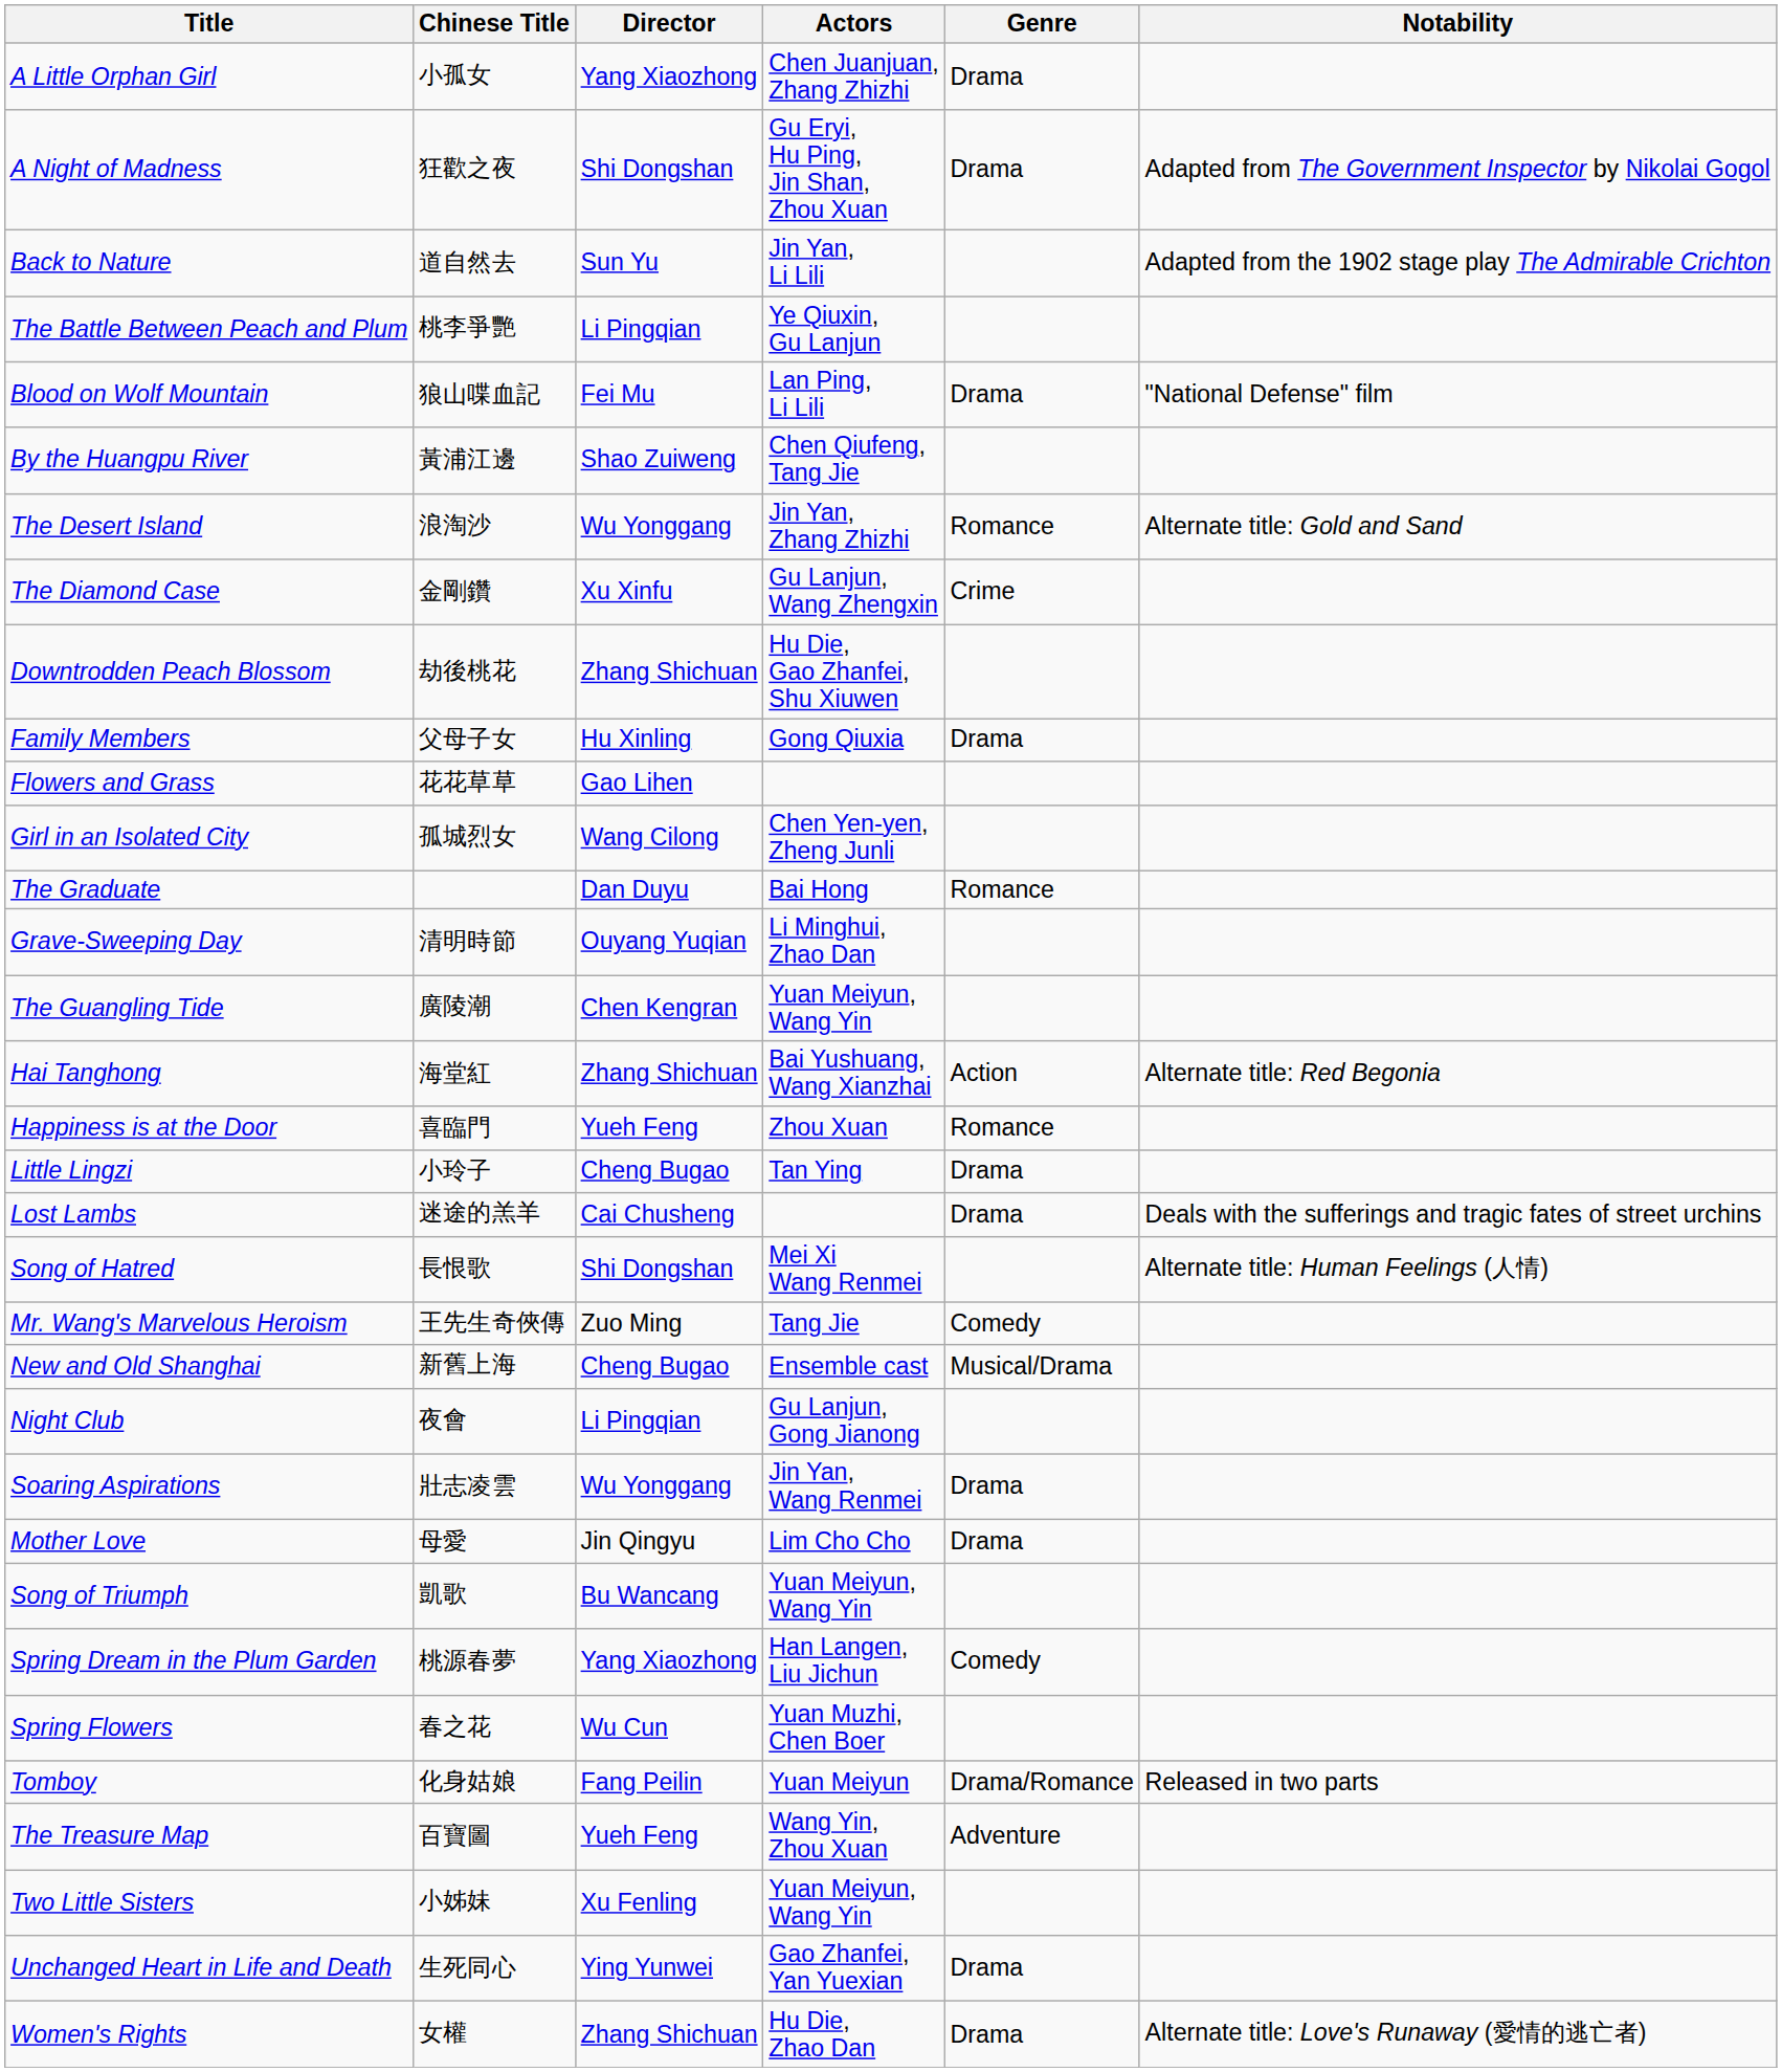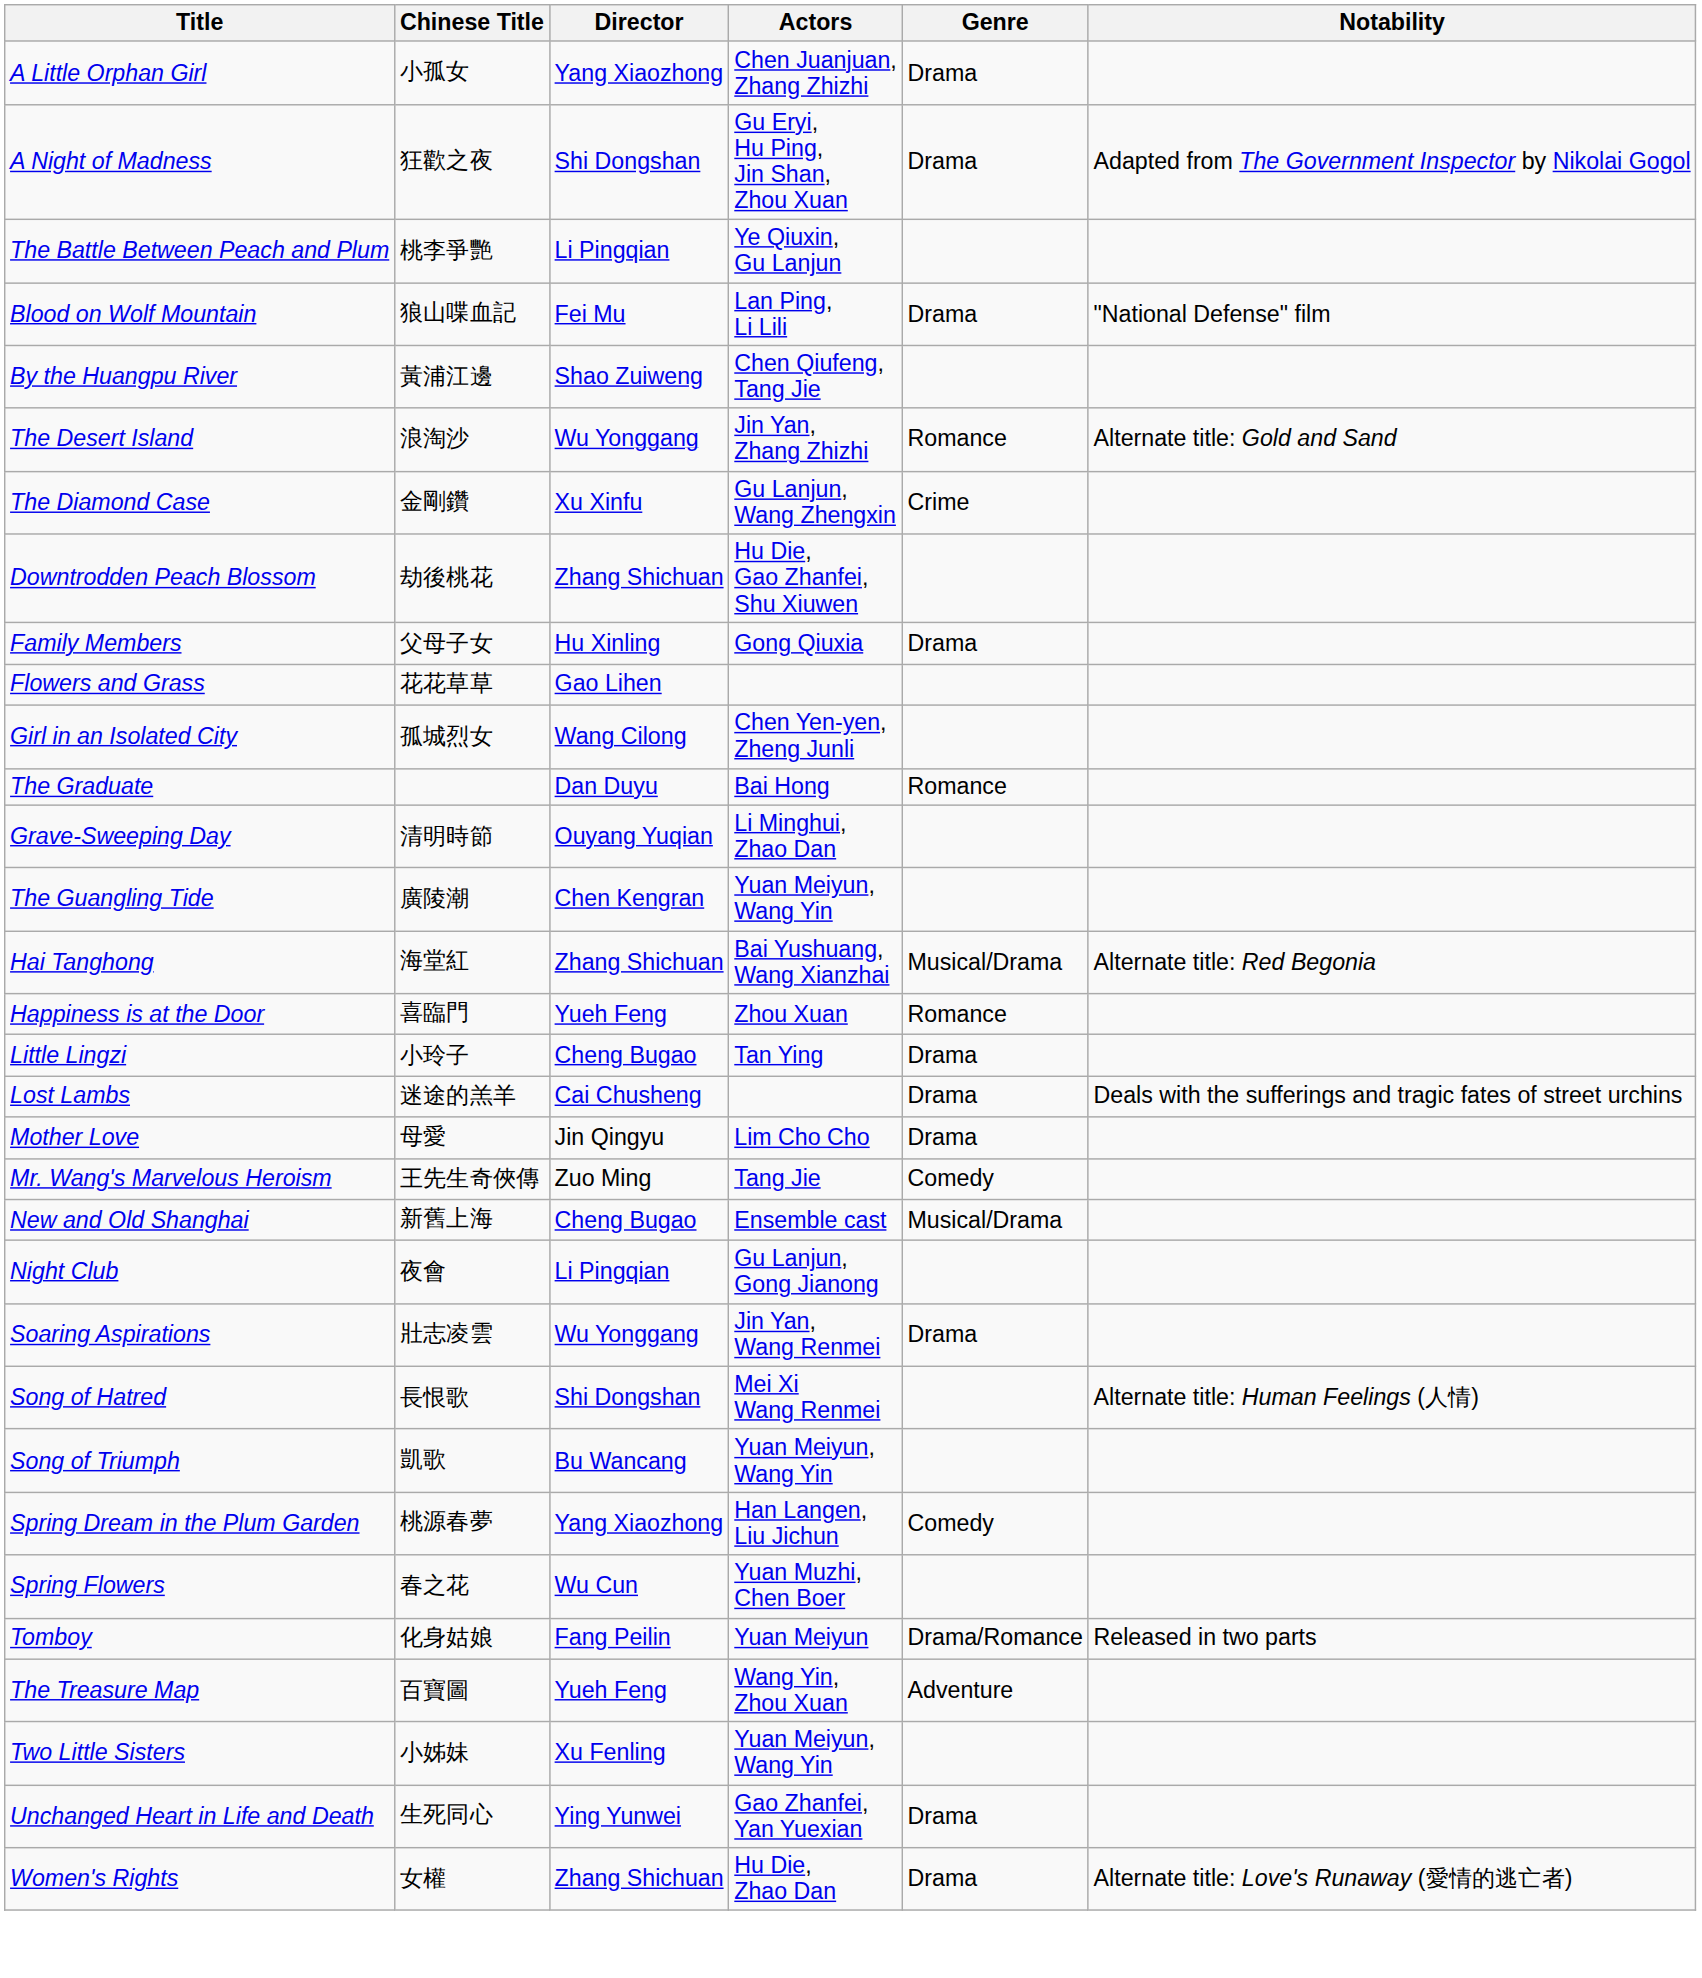 <table class="wikitable">
 <tr>
 <th>Title</th>
 <th>Chinese Title</th>
 <th>Director</th>
 <th>Actors</th>
 <th>Genre</th>
 <th>Notability</th>
 </tr>
 <tr>
 <td><em><a href='#'>A Little Orphan Girl</a></em></td>
 <td>小孤女</td>
 <td><a href='#'>Yang Xiaozhong</a></td>
 <td><a href='#'>Chen Juanjuan</a>,<br><a href='#'>Zhang Zhizhi</a></td>
 <td>Drama</td>
 <td></td>
 </tr>
 <tr>
 <td><em><a href='#'>A Night of Madness</a></em></td>
 <td>狂歡之夜</td>
 <td><a href='#'>Shi Dongshan</a></td>
 <td><a href='#'>Gu Eryi</a>,<br><a href='#'>Hu Ping</a>,<br><a href='#'>Jin Shan</a>,<br><a href='#'>Zhou Xuan</a></td>
 <td>Drama</td>
 <td>Adapted from <em><a href='#'>The Government Inspector</a></em> by <a href='#'>Nikolai Gogol</a></td>
-</tr>
-<tr>
-<td><em><a href='#'>Back to Nature</a></em></td>
-<td>道自然去</td>
-<td><a href='#'>Sun Yu</a></td>
-<td><a href='#'>Jin Yan</a>,<br><a href='#'>Li Lili</a></td>
-<td></td>
-<td>Adapted from the 1902 stage play <em><a href='#'>The Admirable Crichton</a></em></td>
 </tr>
 <tr>
 <td><em><a href='#'>The Battle Between Peach and Plum</a></em></td>
 <td>桃李爭艷</td>
 <td><a href='#'>Li Pingqian</a></td>
 <td><a href='#'>Ye Qiuxin</a>,<br><a href='#'>Gu Lanjun</a></td>
 <td></td>
 <td></td>
 </tr>
 <tr>
 <td><em><a href='#'>Blood on Wolf Mountain</a></em></td>
 <td>狼山喋血記</td>
 <td><a href='#'>Fei Mu</a></td>
 <td><a href='#'>Lan Ping</a>,<br><a href='#'>Li Lili</a></td>
 <td>Drama</td>
 <td>"National Defense" film</td>
 </tr>
 <tr>
 <td><em><a href='#'>By the Huangpu River</a></em></td>
 <td>黃浦江邊</td>
 <td><a href='#'>Shao Zuiweng</a></td>
 <td><a href='#'>Chen Qiufeng</a>,<br><a href='#'>Tang Jie</a></td>
 <td></td>
 <td></td>
 </tr>
 <tr>
 <td><em><a href='#'>The Desert Island</a></em></td>
 <td>浪淘沙</td>
 <td><a href='#'>Wu Yonggang</a></td>
 <td><a href='#'>Jin Yan</a>,<br><a href='#'>Zhang Zhizhi</a></td>
 <td>Romance</td>
 <td>Alternate title:  <em>Gold and Sand</em></td>
 </tr>
 <tr>
 <td><em><a href='#'>The Diamond Case</a></em></td>
 <td>金剛鑽</td>
 <td><a href='#'>Xu Xinfu</a></td>
 <td><a href='#'>Gu Lanjun</a>,<br><a href='#'>Wang Zhengxin</a></td>
 <td>Crime</td>
 <td></td>
 </tr>
 <tr>
 <td><em><a href='#'>Downtrodden Peach Blossom</a></em></td>
 <td>劫後桃花</td>
 <td><a href='#'>Zhang Shichuan</a></td>
 <td><a href='#'>Hu Die</a>,<br><a href='#'>Gao Zhanfei</a>,<br><a href='#'>Shu Xiuwen</a></td>
 <td></td>
 <td></td>
 </tr>
 <tr>
 <td><em><a href='#'>Family Members</a></em></td>
 <td>父母子女</td>
 <td><a href='#'>Hu Xinling</a></td>
 <td><a href='#'>Gong Qiuxia</a></td>
 <td>Drama</td>
 <td></td>
 </tr>
 <tr>
 <td><em><a href='#'>Flowers and Grass</a></em></td>
 <td>花花草草</td>
 <td><a href='#'>Gao Lihen</a></td>
 <td></td>
 <td></td>
 <td></td>
 </tr>
 <tr>
 <td><em><a href='#'>Girl in an Isolated City</a></em></td>
 <td>孤城烈女</td>
 <td><a href='#'>Wang Cilong</a></td>
 <td><a href='#'>Chen Yen-yen</a>,<br><a href='#'>Zheng Junli</a></td>
 <td></td>
 <td></td>
 </tr>
 <tr>
 <td><em><a href='#'>The Graduate</a></em></td>
 <td></td>
 <td><a href='#'>Dan Duyu</a></td>
 <td><a href='#'>Bai Hong</a></td>
 <td>Romance</td>
 <td></td>
 </tr>
 <tr>
 <td><em><a href='#'>Grave-Sweeping Day</a></em></td>
 <td>清明時節</td>
 <td><a href='#'>Ouyang Yuqian</a></td>
 <td><a href='#'>Li Minghui</a>,<br><a href='#'>Zhao Dan</a></td>
 <td></td>
 <td></td>
 </tr>
 <tr>
 <td><em><a href='#'>The Guangling Tide</a></em></td>
 <td>廣陵潮</td>
 <td><a href='#'>Chen Kengran</a></td>
 <td><a href='#'>Yuan Meiyun</a>,<br><a href='#'>Wang Yin</a></td>
 <td></td>
 <td></td>
 </tr>
 <tr>
 <td><em><a href='#'>Hai Tanghong</a></em></td>
 <td>海堂紅</td>
 <td><a href='#'>Zhang Shichuan</a></td>
 <td><a href='#'>Bai Yushuang</a>,<br><a href='#'>Wang Xianzhai</a></td>
-<td>Action</td>
+<td>Musical/Drama</td>
 <td>Alternate title:  <em>Red Begonia</em></td>
 </tr>
 <tr>
 <td><em><a href='#'>Happiness is at the Door</a></em></td>
 <td>喜臨門</td>
 <td><a href='#'>Yueh Feng</a></td>
 <td><a href='#'>Zhou Xuan</a></td>
 <td>Romance</td>
 <td></td>
 </tr>
 <tr>
 <td><em><a href='#'>Little Lingzi</a></em></td>
 <td>小玲子</td>
 <td><a href='#'>Cheng Bugao</a></td>
 <td><a href='#'>Tan Ying</a></td>
 <td>Drama</td>
 <td></td>
 </tr>
 <tr>
 <td><em><a href='#'>Lost Lambs</a></em></td>
 <td>迷途的羔羊</td>
 <td><a href='#'>Cai Chusheng</a></td>
 <td></td>
 <td>Drama</td>
 <td>Deals with the sufferings and tragic fates of street urchins</td>
 </tr>
 <tr>
-<td><em><a href='#'>Song of Hatred</a></em></td>
-<td>長恨歌</td>
-<td><a href='#'>Shi Dongshan</a></td>
-<td><a href='#'>Mei Xi</a><br><a href='#'>Wang Renmei</a></td>
+<td><em><a href='#'>Mother Love</a></em></td>
+<td>母愛</td>
+<td>Jin Qingyu</td>
+<td><a href='#'>Lim Cho Cho</a></td>
+<td>Drama</td>
 <td></td>
-<td>Alternate title:  <em>Human Feelings</em> (人情)</td>
 </tr>
 <tr>
 <td><em><a href='#'>Mr. Wang's Marvelous Heroism</a></em></td>
 <td>王先生奇俠傳</td>
 <td>Zuo Ming</td>
 <td><a href='#'>Tang Jie</a></td>
 <td>Comedy</td>
 <td></td>
 </tr>
 <tr>
 <td><em><a href='#'>New and Old Shanghai</a></em></td>
 <td>新舊上海</td>
 <td><a href='#'>Cheng Bugao</a></td>
 <td><a href='#'>Ensemble cast</a></td>
 <td>Musical/Drama</td>
 <td></td>
 </tr>
 <tr>
 <td><em><a href='#'>Night Club</a></em></td>
 <td>夜會</td>
 <td><a href='#'>Li Pingqian</a></td>
 <td><a href='#'>Gu Lanjun</a>,<br><a href='#'>Gong Jianong</a></td>
 <td></td>
 <td></td>
 </tr>
 <tr>
 <td><em><a href='#'>Soaring Aspirations</a></em></td>
 <td>壯志凌雲</td>
 <td><a href='#'>Wu Yonggang</a></td>
 <td><a href='#'>Jin Yan</a>,<br> <a href='#'>Wang Renmei</a></td>
 <td>Drama</td>
 <td></td>
 </tr>
 <tr>
-<td><em><a href='#'>Mother Love</a></em></td>
-<td>母愛</td>
-<td>Jin Qingyu</td>
-<td><a href='#'>Lim Cho Cho</a></td>
-<td>Drama</td>
+<td><em><a href='#'>Song of Hatred</a></em></td>
+<td>長恨歌</td>
+<td><a href='#'>Shi Dongshan</a></td>
+<td><a href='#'>Mei Xi</a><br><a href='#'>Wang Renmei</a></td>
 <td></td>
+<td>Alternate title:  <em>Human Feelings</em> (人情)</td>
 </tr>
 <tr>
 <td><em><a href='#'>Song of Triumph</a></em></td>
 <td>凱歌</td>
 <td><a href='#'>Bu Wancang</a></td>
 <td><a href='#'>Yuan Meiyun</a>,<br><a href='#'>Wang Yin</a></td>
 <td></td>
 <td></td>
 </tr>
 <tr>
 <td><em><a href='#'>Spring Dream in the Plum Garden</a></em></td>
 <td>桃源春夢</td>
 <td><a href='#'>Yang Xiaozhong</a></td>
 <td><a href='#'>Han Langen</a>,<br><a href='#'>Liu Jichun</a></td>
 <td>Comedy</td>
 <td></td>
 </tr>
 <tr>
 <td><em><a href='#'>Spring Flowers</a></em></td>
 <td>春之花</td>
 <td><a href='#'>Wu Cun</a></td>
 <td><a href='#'>Yuan Muzhi</a>,<br><a href='#'>Chen Boer</a></td>
 <td></td>
 <td></td>
 </tr>
 <tr>
 <td><em><a href='#'>Tomboy</a></em></td>
 <td>化身姑娘</td>
 <td><a href='#'>Fang Peilin</a></td>
 <td><a href='#'>Yuan Meiyun</a></td>
 <td>Drama/Romance</td>
 <td>Released in two parts</td>
 </tr>
 <tr>
 <td><em><a href='#'>The Treasure Map</a></em></td>
 <td>百寶圖</td>
 <td><a href='#'>Yueh Feng</a></td>
 <td><a href='#'>Wang Yin</a>,<br><a href='#'>Zhou Xuan</a></td>
 <td>Adventure</td>
 <td></td>
 </tr>
 <tr>
 <td><em><a href='#'>Two Little Sisters</a></em></td>
 <td>小姊妹</td>
 <td><a href='#'>Xu Fenling</a></td>
 <td><a href='#'>Yuan Meiyun</a>,<br><a href='#'>Wang Yin</a></td>
 <td></td>
 <td></td>
 </tr>
 <tr>
 <td><em><a href='#'>Unchanged Heart in Life and Death</a></em></td>
 <td>生死同心</td>
 <td><a href='#'>Ying Yunwei</a></td>
 <td><a href='#'>Gao Zhanfei</a>,<br><a href='#'>Yan Yuexian</a></td>
 <td>Drama</td>
 <td></td>
 </tr>
 <tr>
 <td><em><a href='#'>Women's Rights</a></em></td>
 <td>女權</td>
 <td><a href='#'>Zhang Shichuan</a></td>
 <td><a href='#'>Hu Die</a>,<br><a href='#'>Zhao Dan</a></td>
 <td>Drama</td>
 <td>Alternate title:  <em>Love's Runaway</em> (愛情的逃亡者)</td>
 </tr>
 </table>
